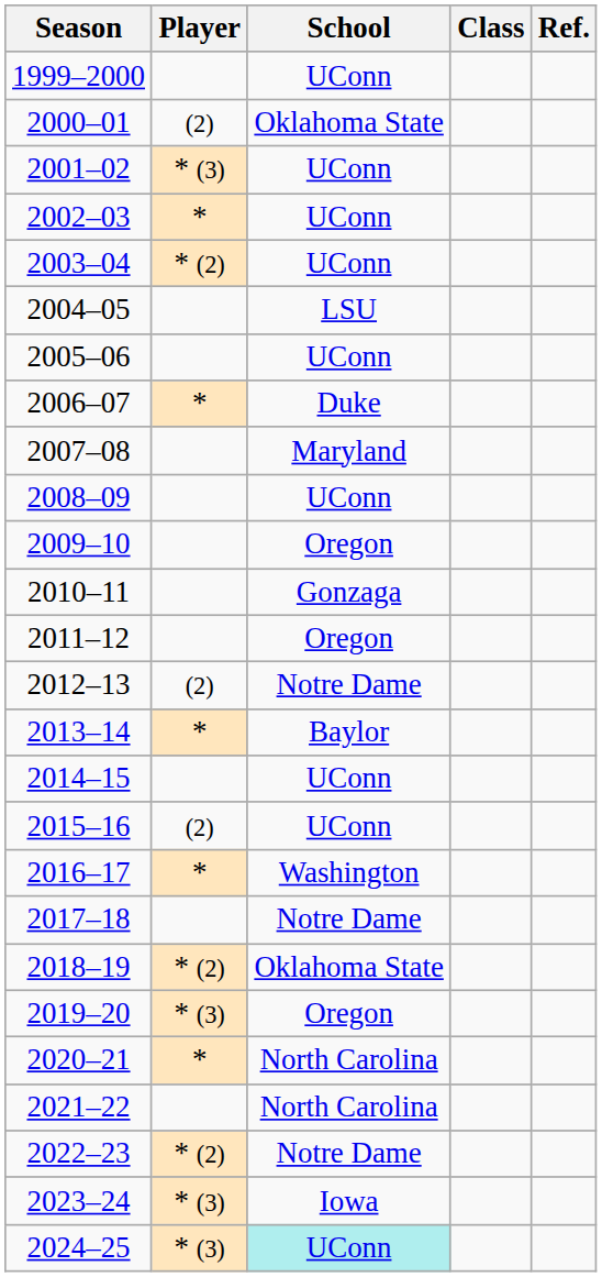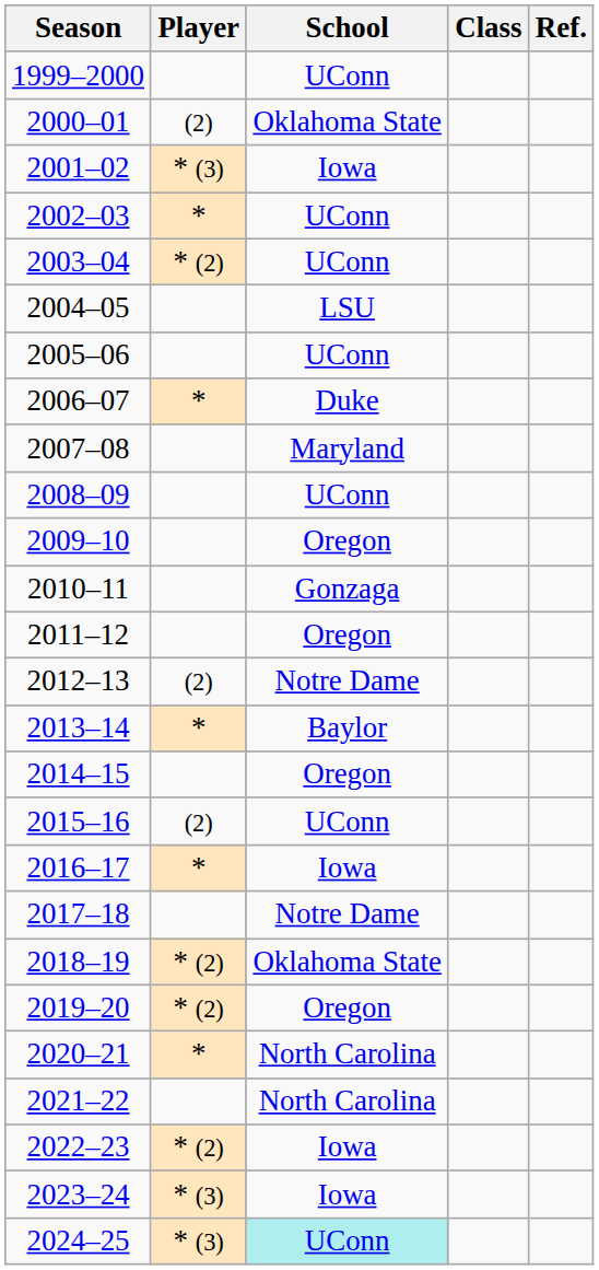 <table class="wikitable sortable" style="text-align:center">
 <tr>
 <th>Season</th>
 <th>Player</th>
 <th>School</th>
 <th>Class</th>
 <th>Ref.</th>
 </tr>
 <tr>
 <td><a href='#'>1999–2000</a></td>
 <td></td>
 <td><a href='#'>UConn</a></td>
 <td></td>
 <td></td>
 </tr>
 <tr>
 <td><a href='#'>2000–01</a></td>
 <td> <small>(2)</small></td>
 <td><a href='#'>Oklahoma State</a></td>
 <td></td>
 <td></td>
 </tr>
 <tr>
 <td><a href='#'>2001–02</a></td>
 <td style="background-color:#FFE6BD">* <small>(3)</small></td>
-<td><a href='#'>UConn</a></td>
+<td><a href='#'>Iowa</a></td>
 <td></td>
 <td></td>
 </tr>
 <tr>
 <td><a href='#'>2002–03</a></td>
 <td style="background-color:#FFE6BD">*</td>
 <td><a href='#'>UConn</a></td>
 <td></td>
 <td></td>
 </tr>
 <tr>
 <td><a href='#'>2003–04</a></td>
 <td style="background-color:#FFE6BD">* <small>(2)</small></td>
 <td><a href='#'>UConn</a></td>
 <td></td>
 <td></td>
 </tr>
 <tr>
 <td>2004–05</td>
 <td></td>
 <td><a href='#'>LSU</a></td>
 <td></td>
 <td></td>
 </tr>
 <tr>
 <td>2005–06</td>
 <td></td>
 <td><a href='#'>UConn</a></td>
 <td></td>
 <td></td>
 </tr>
 <tr>
 <td>2006–07</td>
 <td style="background-color:#FFE6BD">*</td>
 <td><a href='#'>Duke</a></td>
 <td></td>
 <td></td>
 </tr>
 <tr>
 <td>2007–08</td>
 <td></td>
 <td><a href='#'>Maryland</a></td>
 <td></td>
 <td></td>
 </tr>
 <tr>
 <td><a href='#'>2008–09</a></td>
 <td></td>
 <td><a href='#'>UConn</a></td>
 <td></td>
 <td></td>
 </tr>
 <tr>
 <td><a href='#'>2009–10</a></td>
 <td></td>
 <td><a href='#'>Oregon</a></td>
 <td></td>
 <td></td>
 </tr>
 <tr>
 <td>2010–11</td>
 <td></td>
 <td><a href='#'>Gonzaga</a></td>
 <td></td>
 <td></td>
 </tr>
 <tr>
 <td>2011–12</td>
 <td></td>
 <td><a href='#'>Oregon</a></td>
 <td></td>
 <td></td>
 </tr>
 <tr>
 <td>2012–13</td>
 <td> <small>(2)</small></td>
 <td><a href='#'>Notre Dame</a></td>
 <td></td>
 <td></td>
 </tr>
 <tr>
 <td><a href='#'>2013–14</a></td>
 <td style="background-color:#FFE6BD">*</td>
 <td><a href='#'>Baylor</a></td>
 <td></td>
 <td></td>
 </tr>
 <tr>
 <td><a href='#'>2014–15</a></td>
 <td></td>
-<td><a href='#'>UConn</a></td>
+<td><a href='#'>Oregon</a></td>
 <td></td>
 <td></td>
 </tr>
 <tr>
 <td><a href='#'>2015–16</a></td>
 <td> <small>(2)</small></td>
 <td><a href='#'>UConn</a></td>
 <td></td>
 <td></td>
 </tr>
 <tr>
 <td><a href='#'>2016–17</a></td>
 <td style="background-color:#FFE6BD">*</td>
-<td><a href='#'>Washington</a></td>
+<td><a href='#'>Iowa</a></td>
 <td></td>
 <td></td>
 </tr>
 <tr>
 <td><a href='#'>2017–18</a></td>
 <td></td>
 <td><a href='#'>Notre Dame</a></td>
 <td></td>
 <td></td>
 </tr>
 <tr>
 <td><a href='#'>2018–19</a></td>
 <td bgcolor=#ffe6bd>* <small>(2)</small></td>
 <td><a href='#'>Oklahoma State</a></td>
 <td></td>
 <td></td>
 </tr>
 <tr>
 <td><a href='#'>2019–20</a></td>
-<td bgcolor=#ffe6bd>* <small>(3)</small></td>
+<td bgcolor=#ffe6bd>* <small>(2)</small></td>
 <td><a href='#'>Oregon</a></td>
 <td></td>
 <td></td>
 </tr>
 <tr>
 <td><a href='#'>2020–21</a></td>
 <td bgcolor=#ffe6bd>*</td>
 <td><a href='#'>North Carolina</a></td>
 <td></td>
 <td></td>
 </tr>
 <tr>
 <td><a href='#'>2021–22</a></td>
 <td></td>
 <td><a href='#'>North Carolina</a></td>
 <td></td>
 <td></td>
 </tr>
 <tr>
 <td><a href='#'>2022–23</a></td>
 <td bgcolor=#ffe6bd>* <small>(2)</small></td>
-<td><a href='#'>Notre Dame</a></td>
+<td><a href='#'>Iowa</a></td>
 <td></td>
 <td></td>
 </tr>
 <tr>
 <td><a href='#'>2023–24</a></td>
 <td bgcolor=#ffe6bd>* <small>(3)</small></td>
 <td><a href='#'>Iowa</a></td>
 <td></td>
 <td></td>
 </tr>
 <tr>
 <td><a href='#'>2024–25</a></td>
 <td bgcolor=#ffe6bd>* <small>(3)</small></td>
 <td style="background: paleturquoise;"><a href='#'>UConn</a></td>
 <td></td>
 <td></td>
 </tr>
 </table>
